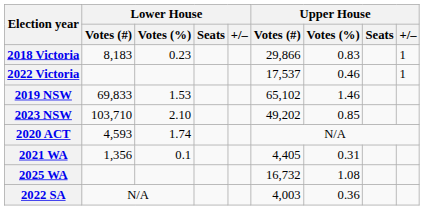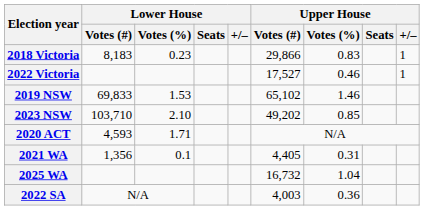 <table class="wikitable">
 <tr>
 <th rowspan=2>Election year</th>
 <th colspan=4>Lower House</th>
 <th colspan=4>Upper House</th>
 </tr>
 <tr>
 <th>Votes (#)</th>
 <th>Votes (%)</th>
 <th>Seats</th>
 <th>+/–</th>
 <th>Votes (#)</th>
 <th>Votes (%)</th>
 <th>Seats</th>
 <th>+/–</th>
 </tr>
 <tr>
 <th><a href='#'>2018 Victoria</a></th>
 <td align=right>8,183</td>
 <td align=right>0.23</td>
 <td></td>
 <td></td>
 <td align=right>29,866</td>
 <td align=right>0.83</td>
 <td></td>
 <td> 1</td>
 </tr>
 <tr>
 <th><a href='#'>2022 Victoria</a></th>
 <td align=right></td>
 <td align=right></td>
 <td></td>
 <td></td>
-<td align=right>17,537</td>
+<td align=right>17,527</td>
 <td align=right>0.46</td>
 <td></td>
 <td> 1</td>
 </tr>
 <tr>
 <th><a href='#'>2019 NSW</a></th>
 <td align=right>69,833</td>
 <td align=right>1.53</td>
 <td></td>
 <td></td>
 <td align=right>65,102</td>
 <td align=right>1.46</td>
 <td></td>
 <td></td>
 </tr>
 <tr>
 <th><a href='#'>2023 NSW</a></th>
 <td align=right>103,710</td>
 <td align=right>2.10</td>
 <td></td>
 <td></td>
 <td align=right>49,202</td>
 <td align=right>0.85</td>
 <td></td>
 <td></td>
 </tr>
 <tr>
 <th><a href='#'>2020 ACT</a></th>
 <td align=right>4,593</td>
-<td align=right>1.74</td>
+<td align=right>1.71</td>
 <td></td>
 <td></td>
 <td align=center colspan=4>N/A </td>
 </tr>
 <tr>
 <th><a href='#'>2021 WA</a></th>
 <td align=right>1,356</td>
 <td align=right>0.1</td>
 <td></td>
 <td></td>
 <td align=right>4,405</td>
 <td align=right>0.31</td>
 <td></td>
 <td></td>
 </tr>
 <tr>
 <th><a href='#'>2025 WA</a></th>
 <td align=right></td>
 <td align=right></td>
 <td></td>
 <td></td>
 <td align=right>16,732</td>
-<td align=right>1.08</td>
+<td align=right>1.04</td>
 <td></td>
 <td></td>
 </tr>
 <tr>
 <th><a href='#'>2022 SA</a></th>
 <td colspan=2 align=center>N/A </td>
 <td></td>
 <td></td>
 <td align=right>4,003</td>
 <td align=right>0.36</td>
 <td></td>
 <td></td>
 </tr>
 </table>
